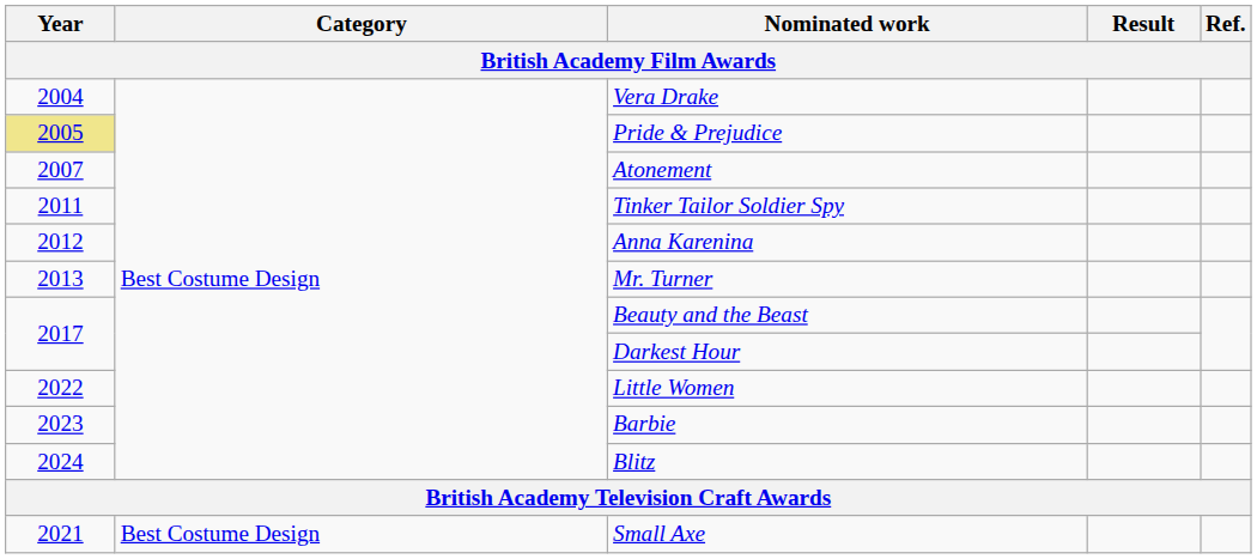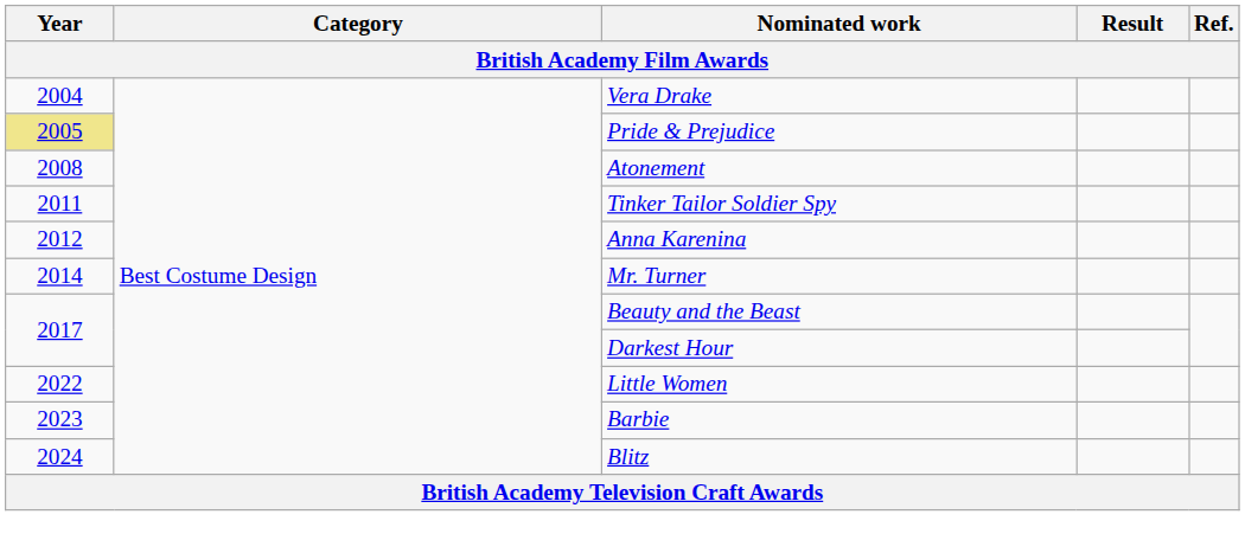 <table class=wikitable>
 <tr>
 <th scope="col" style="width:5em;">Year</th>
 <th scope="col" style="width:26em;">Category</th>
 <th scope="col" style="width:25em;">Nominated work</th>
 <th scope="col" style="width:5em;">Result</th>
 <th>Ref.</th>
 </tr>
 <tr>
 <th colspan="5"><a href='#'>British Academy Film Awards</a></th>
 </tr>
 <tr>
 <td style="text-align:center;"><a href='#'>2004</a></td>
 <td rowspan="11"><a href='#'>Best Costume Design</a></td>
 <td><em><a href='#'>Vera Drake</a></em></td>
 <td></td>
 <td style="text-align:center;"></td>
 </tr>
 <tr>
 <td style="background: khaki; text-align:center;"><a href='#'>2005</a></td>
 <td><em><a href='#'>Pride & Prejudice</a></em></td>
 <td></td>
 <td style="text-align:center;"></td>
 </tr>
 <tr>
-<td style="text-align:center;"><a href='#'>2007</a></td>
+<td style="text-align:center;"><a href='#'>2008</a></td>
 <td><em><a href='#'>Atonement</a></em></td>
 <td></td>
 <td style="text-align:center;"></td>
 </tr>
 <tr>
 <td style="text-align:center;"><a href='#'>2011</a></td>
 <td><em><a href='#'>Tinker Tailor Soldier Spy</a></em></td>
 <td></td>
 <td style="text-align:center;"></td>
 </tr>
 <tr>
 <td style="text-align:center;"><a href='#'>2012</a></td>
 <td><em><a href='#'>Anna Karenina</a></em></td>
 <td></td>
 <td style="text-align:center;"></td>
 </tr>
 <tr>
-<td style="text-align:center;"><a href='#'>2013</a></td>
+<td style="text-align:center;"><a href='#'>2014</a></td>
 <td><em><a href='#'>Mr. Turner</a></em></td>
 <td></td>
 <td style="text-align:center;"></td>
 </tr>
 <tr>
 <td rowspan="2" style="text-align:center;"><a href='#'>2017</a></td>
 <td><em><a href='#'>Beauty and the Beast</a></em></td>
 <td></td>
 <td rowspan="2" style="text-align:center;"></td>
 </tr>
 <tr>
 <td><em><a href='#'>Darkest Hour</a></em></td>
 <td></td>
 </tr>
 <tr>
 <td style="text-align:center;"><a href='#'>2022</a></td>
 <td><em><a href='#'>Little Women</a></em></td>
 <td></td>
 <td style="text-align:center;"></td>
 </tr>
 <tr>
 <td style="text-align:center;"><a href='#'>2023</a></td>
 <td><em><a href='#'>Barbie</a></em></td>
 <td></td>
 <td style="text-align:center;"></td>
 </tr>
 <tr>
 <td style="text-align:center;"><a href='#'>2024</a></td>
 <td><em><a href='#'>Blitz</a></em></td>
 <td></td>
 <td style="text-align:center;"></td>
 </tr>
 <tr>
 <th colspan="5"><a href='#'>British Academy Television Craft Awards</a></th>
 </tr>
-<tr>
-<td style="text-align:center;"><a href='#'>2021</a></td>
-<td><a href='#'>Best Costume Design</a></td>
-<td><em><a href='#'>Small Axe</a></em> </td>
-<td></td>
-<td style="text-align:center;"></td>
-</tr>
 </table>
